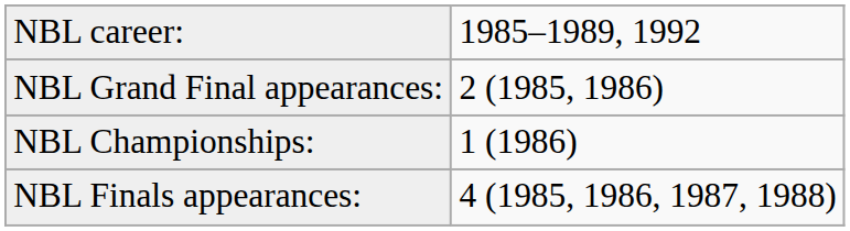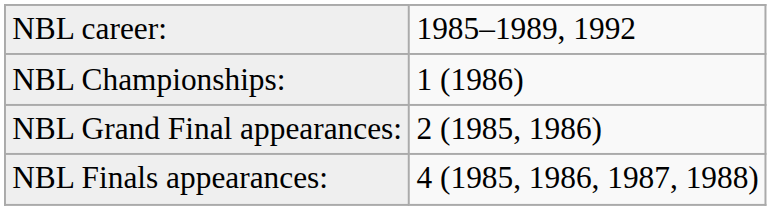 <table class="wikitable">
 <tr align=left>
 <td style="background:#efefef;">NBL career:</td>
 <td>1985–1989, 1992</td>
 </tr>
 <tr align=left>
+<td style="background:#efefef;">NBL Championships:</td>
+<td>1 (1986)</td>
+</tr>
+<tr align=left>
 <td style="background:#efefef;">NBL Grand Final appearances:</td>
 <td>2 (1985, 1986)</td>
-</tr>
-<tr align=left>
-<td style="background:#efefef;">NBL Championships:</td>
-<td>1 (1986)</td>
 </tr>
 <tr align=left>
 <td style="background:#efefef;">NBL Finals appearances:</td>
 <td>4 (1985, 1986, 1987, 1988)</td>
 </tr>
 </table>
